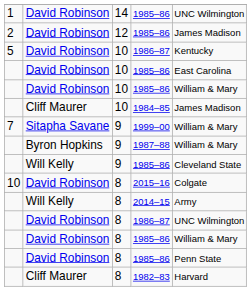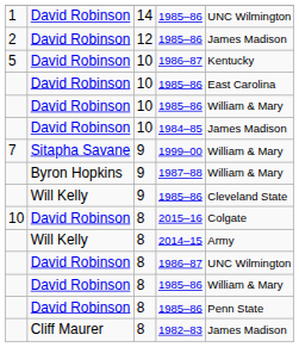 <table class="wikitable">
 <tr>
 </tr>
 <tr>
 <td>1</td>
 <td><a href='#'>David Robinson</a></td>
 <td>14</td>
 <td style="font-size:80%;"><a href='#'>1985–86</a></td>
 <td style="font-size:80%;">UNC Wilmington</td>
 </tr>
 <tr>
 <td>2</td>
 <td><a href='#'>David Robinson</a></td>
 <td>12</td>
 <td style="font-size:80%;"><a href='#'>1985–86</a></td>
 <td style="font-size:80%;">James Madison</td>
 </tr>
 <tr>
 <td>5</td>
 <td><a href='#'>David Robinson</a></td>
 <td>10</td>
 <td style="font-size:80%;"><a href='#'>1986–87</a></td>
 <td style="font-size:80%;">Kentucky</td>
 </tr>
 <tr>
 <td></td>
 <td><a href='#'>David Robinson</a></td>
 <td>10</td>
 <td style="font-size:80%;"><a href='#'>1985–86</a></td>
 <td style="font-size:80%;">East Carolina</td>
 </tr>
 <tr>
 <td></td>
 <td><a href='#'>David Robinson</a></td>
 <td>10</td>
 <td style="font-size:80%;"><a href='#'>1985–86</a></td>
 <td style="font-size:80%;">William & Mary</td>
 </tr>
 <tr>
 <td></td>
-<td>Cliff Maurer</td>
+<td><a href='#'>David Robinson</a></td>
 <td>10</td>
 <td style="font-size:80%;"><a href='#'>1984–85</a></td>
 <td style="font-size:80%;">James Madison</td>
 </tr>
 <tr>
 <td>7</td>
 <td><a href='#'>Sitapha Savane</a></td>
 <td>9</td>
 <td style="font-size:80%;"><a href='#'>1999–00</a></td>
 <td style="font-size:80%;">William & Mary</td>
 </tr>
 <tr>
 <td></td>
 <td>Byron Hopkins</td>
 <td>9</td>
 <td style="font-size:80%;"><a href='#'>1987–88</a></td>
 <td style="font-size:80%;">William & Mary</td>
 </tr>
 <tr>
 <td></td>
 <td>Will Kelly</td>
 <td>9</td>
 <td style="font-size:80%;"><a href='#'>1985–86</a></td>
 <td style="font-size:80%;">Cleveland State</td>
 </tr>
 <tr>
 <td>10</td>
 <td><a href='#'>David Robinson</a></td>
 <td>8</td>
 <td style="font-size:80%;"><a href='#'>2015–16</a></td>
 <td style="font-size:80%;">Colgate</td>
 </tr>
 <tr>
 <td></td>
 <td>Will Kelly</td>
 <td>8</td>
 <td style="font-size:80%;"><a href='#'>2014–15</a></td>
 <td style="font-size:80%;">Army</td>
 </tr>
 <tr>
 <td></td>
 <td><a href='#'>David Robinson</a></td>
 <td>8</td>
 <td style="font-size:80%;"><a href='#'>1986–87</a></td>
 <td style="font-size:80%;">UNC Wilmington</td>
 </tr>
 <tr>
 <td></td>
 <td><a href='#'>David Robinson</a></td>
 <td>8</td>
 <td style="font-size:80%;"><a href='#'>1985–86</a></td>
 <td style="font-size:80%;">William & Mary</td>
 </tr>
 <tr>
 <td></td>
 <td><a href='#'>David Robinson</a></td>
 <td>8</td>
 <td style="font-size:80%;"><a href='#'>1985–86</a></td>
 <td style="font-size:80%;">Penn State</td>
 </tr>
 <tr>
 <td></td>
 <td>Cliff Maurer</td>
 <td>8</td>
 <td style="font-size:80%;"><a href='#'>1982–83</a></td>
-<td style="font-size:80%;">Harvard</td>
+<td style="font-size:80%;">James Madison</td>
 </tr>
 </table>
